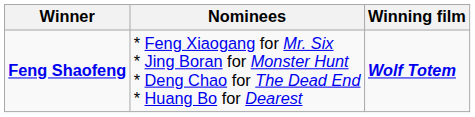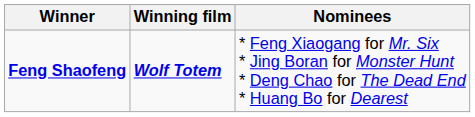 <table class="wikitable">
 <tr>
 <th>Winner</th>
+<th>Winning film</th>
 <th>Nominees</th>
-<th>Winning film</th>
 </tr>
 <tr>
 <td><strong><a href='#'>Feng Shaofeng</a></strong></td>
+<td><strong><em><a href='#'>Wolf Totem</a></em></strong></td>
 <td>* <a href='#'>Feng Xiaogang</a> for <em><a href='#'>Mr. Six</a></em><br> * <a href='#'>Jing Boran</a> for <em><a href='#'>Monster Hunt</a></em><br> * <a href='#'>Deng Chao</a> for <em><a href='#'>The Dead End</a></em><br> * <a href='#'>Huang Bo</a> for <em><a href='#'>Dearest</a></em></td>
-<td><strong><em><a href='#'>Wolf Totem</a></em></strong></td>
 </tr>
 </table>
